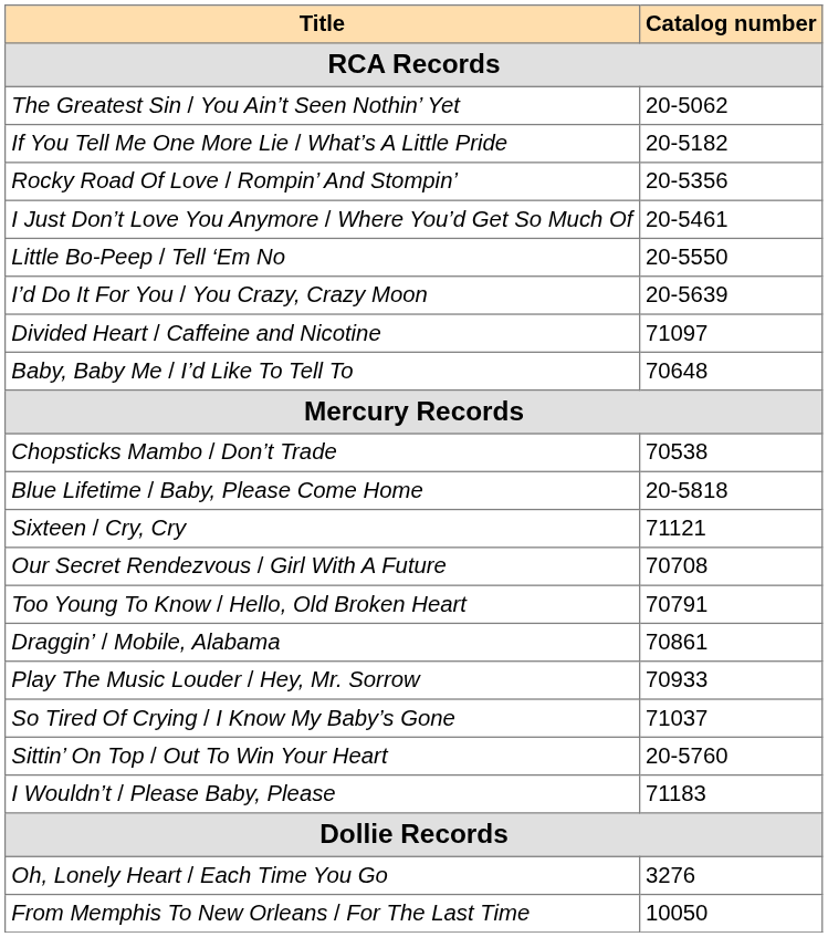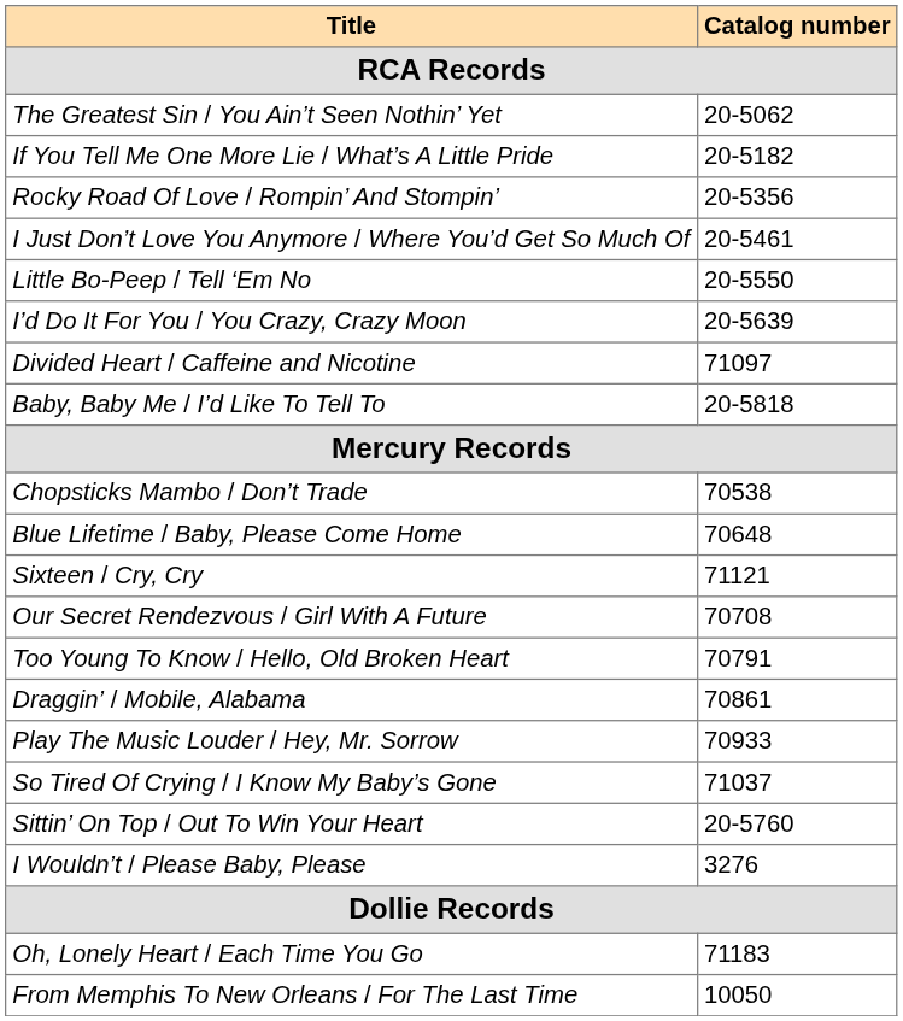 <table border="2" cellspacing="0" cellpadding="4" rules="all" style="margin:1em 1em 1em 0; border-style:solid; border-width:1px; border-collapse:collapse; empty-cells:show;  ">
 <tr bgcolor='#FFDEAD'>
 <th>Title</th>
 <th>Catalog number</th>
 </tr>
 <tr --->
 <td bgcolor='#E0E0E0' colspan='4' align='center'><big><strong>RCA Records</strong></big></td>
 </tr>
 <tr --->
 <td><em>The Greatest Sin</em> / <em>You Ain’t Seen Nothin’ Yet</em></td>
 <td>20-5062</td>
 </tr>
 <tr --->
 <td><em>If You Tell Me One More Lie</em> / <em>What’s A Little Pride</em></td>
 <td>20-5182</td>
 </tr>
 <tr --->
 <td><em>Rocky Road Of Love</em> / <em>Rompin’ And Stompin’</em></td>
 <td>20-5356</td>
 </tr>
 <tr --->
 <td><em>I Just Don’t Love You Anymore</em> / <em>Where You’d Get So Much Of</em></td>
 <td>20-5461</td>
 </tr>
 <tr --->
 <td><em>Little Bo-Peep</em> / <em>Tell ‘Em No</em></td>
 <td>20-5550</td>
 </tr>
 <tr --->
 <td><em>I’d Do It For You</em> / <em>You Crazy, Crazy Moon</em></td>
 <td>20-5639</td>
 </tr>
 <tr --->
 <td><em>Divided Heart</em> / <em>Caffeine and Nicotine</em></td>
 <td>71097</td>
 </tr>
 <tr --->
 <td><em>Baby, Baby Me</em> / <em>I’d Like To Tell To</em></td>
-<td>70648</td>
+<td>20-5818</td>
 </tr>
 <tr --->
 <td bgcolor='#E0E0E0' colspan='4' align='center'><big><strong>Mercury Records</strong></big></td>
 </tr>
 <tr --->
 <td><em>Chopsticks Mambo</em> / <em>Don’t Trade</em></td>
 <td>70538</td>
 </tr>
 <tr --->
 <td><em>Blue Lifetime</em> / <em>Baby, Please Come Home</em></td>
-<td>20-5818</td>
+<td>70648</td>
 </tr>
 <tr --->
 <td><em>Sixteen</em> / <em>Cry, Cry</em></td>
 <td>71121</td>
 </tr>
 <tr --->
 <td><em>Our Secret Rendezvous</em> / <em>Girl With A Future</em></td>
 <td>70708</td>
 </tr>
 <tr --->
 <td><em>Too Young To Know</em> / <em>Hello, Old Broken Heart</em></td>
 <td>70791</td>
 </tr>
 <tr --->
 <td><em>Draggin’</em> / <em>Mobile, Alabama</em></td>
 <td>70861</td>
 </tr>
 <tr --->
 <td><em>Play The Music Louder</em> / <em>Hey, Mr. Sorrow</em></td>
 <td>70933</td>
 </tr>
 <tr --->
 <td><em>So Tired Of Crying</em> / <em>I Know My Baby’s Gone</em></td>
 <td>71037</td>
 </tr>
 <tr --->
 <td><em>Sittin’ On Top</em> / <em>Out To Win Your Heart</em></td>
 <td>20-5760</td>
 </tr>
 <tr --->
 <td><em>I Wouldn’t</em> / <em>Please Baby, Please</em></td>
-<td>71183</td>
+<td>3276</td>
 </tr>
 <tr --->
 <td bgcolor='#E0E0E0' colspan='4' align='center'><big><strong>Dollie Records</strong></big></td>
 </tr>
 <tr --->
 <td><em>Oh, Lonely Heart</em> / <em>Each Time You Go</em></td>
-<td>3276</td>
+<td>71183</td>
 </tr>
 <tr --->
 <td><em>From Memphis To New Orleans</em> / <em>For The Last Time</em></td>
 <td>10050</td>
 </tr>
 </table>
